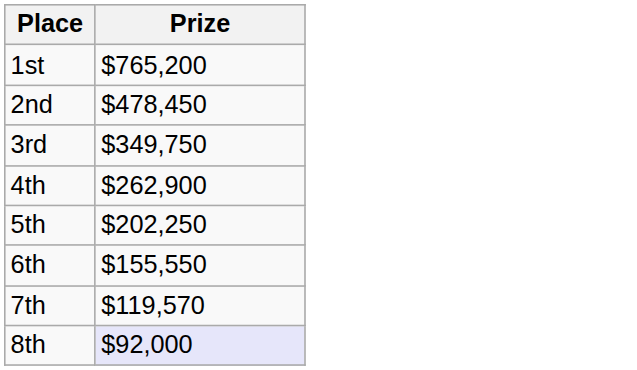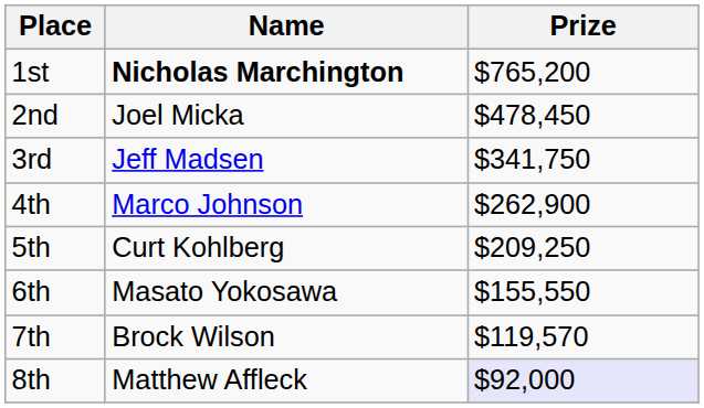 <table class="wikitable">
 <tr>
 <th width="50">Place</th>
+<th width="200">Name</th>
 <th width="125">Prize</th>
 </tr>
 <tr>
 <td>1st</td>
+<td> <strong>Nicholas Marchington</strong></td>
 <td>$765,200</td>
 </tr>
 <tr>
 <td>2nd</td>
+<td> Joel Micka</td>
 <td>$478,450</td>
 </tr>
 <tr>
 <td>3rd</td>
-<td>$349,750</td>
+<td> <a href='#'>Jeff Madsen</a></td>
+<td>$341,750</td>
 </tr>
 <tr>
 <td>4th</td>
+<td> <a href='#'>Marco Johnson</a></td>
 <td>$262,900</td>
 </tr>
 <tr>
 <td>5th</td>
-<td>$202,250</td>
+<td> Curt Kohlberg</td>
+<td>$209,250</td>
 </tr>
 <tr>
 <td>6th</td>
+<td> Masato Yokosawa</td>
 <td>$155,550</td>
 </tr>
 <tr>
 <td>7th</td>
+<td> Brock Wilson</td>
 <td>$119,570</td>
 </tr>
 <tr>
 <td>8th</td>
+<td> Matthew Affleck</td>
 <td style="background: lavender;">$92,000</td>
 </tr>
 </table>
